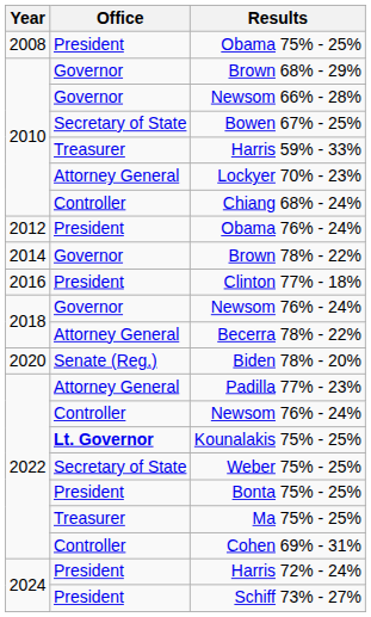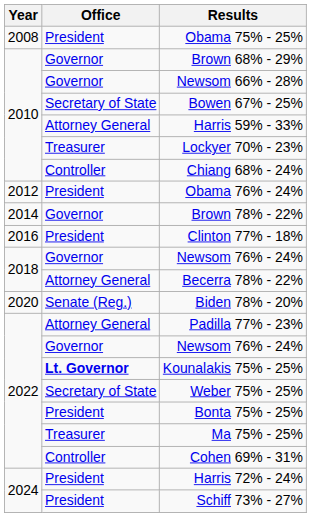 <table class=wikitable>
 <tr>
 <th>Year</th>
 <th>Office</th>
 <th>Results</th>
 </tr>
 <tr>
 <td>2008</td>
 <td><a href='#'>President</a></td>
 <td align="right" ><a href='#'>Obama</a> 75% - 25%</td>
 </tr>
 <tr>
 <td rowspan=6>2010</td>
 <td><a href='#'>Governor</a></td>
 <td align="right" ><a href='#'>Brown</a> 68% - 29%</td>
 </tr>
 <tr>
 <td><a href='#'>Governor</a></td>
 <td align="right" ><a href='#'>Newsom</a> 66% - 28%</td>
 </tr>
 <tr>
 <td><a href='#'>Secretary of State</a></td>
 <td align="right" ><a href='#'>Bowen</a> 67% - 25%</td>
 </tr>
 <tr>
-<td><a href='#'>Treasurer</a></td>
+<td><a href='#'>Attorney General</a></td>
 <td align="right" ><a href='#'>Harris</a> 59% - 33%</td>
 </tr>
 <tr>
-<td><a href='#'>Attorney General</a></td>
+<td><a href='#'>Treasurer</a></td>
 <td align="right" ><a href='#'>Lockyer</a> 70% - 23%</td>
 </tr>
 <tr>
 <td><a href='#'>Controller</a></td>
 <td align="right" ><a href='#'>Chiang</a> 68% - 24%</td>
 </tr>
 <tr>
 <td>2012</td>
 <td><a href='#'>President</a></td>
 <td align="right" ><a href='#'>Obama</a> 76% - 24%</td>
 </tr>
 <tr>
 <td>2014</td>
 <td><a href='#'>Governor</a></td>
 <td align="right" ><a href='#'>Brown</a> 78% - 22%</td>
 </tr>
 <tr>
 <td>2016</td>
 <td><a href='#'>President</a></td>
 <td align="right" ><a href='#'>Clinton</a> 77% - 18%</td>
 </tr>
 <tr>
 <td rowspan=2>2018</td>
 <td><a href='#'>Governor</a></td>
 <td align="right" ><a href='#'>Newsom</a> 76% - 24%</td>
 </tr>
 <tr>
 <td><a href='#'>Attorney General</a></td>
 <td align="right" ><a href='#'>Becerra</a> 78% - 22%</td>
 </tr>
 <tr>
 <td>2020</td>
 <td><a href='#'>Senate (Reg.)</a></td>
 <td align="right" ><a href='#'>Biden</a> 78% - 20%</td>
 </tr>
 <tr>
 <td rowspan=7>2022</td>
 <td><a href='#'>Attorney General</a></td>
 <td align="right" ><a href='#'>Padilla</a> 77% - 23%</td>
 </tr>
 <tr>
-<td><a href='#'>Controller</a></td>
+<td><a href='#'>Governor</a></td>
 <td align="right" ><a href='#'>Newsom</a> 76% - 24%</td>
 </tr>
 <tr>
 <td><strong><a href='#'>Lt. Governor</a></strong></td>
 <td align="right" ><a href='#'>Kounalakis</a> 75% - 25%</td>
 </tr>
 <tr>
 <td><a href='#'>Secretary of State</a></td>
 <td align="right" ><a href='#'>Weber</a> 75% - 25%</td>
 </tr>
 <tr>
 <td><a href='#'>President</a></td>
 <td align="right" ><a href='#'>Bonta</a> 75% - 25%</td>
 </tr>
 <tr>
 <td><a href='#'>Treasurer</a></td>
 <td align="right" ><a href='#'>Ma</a> 75% - 25%</td>
 </tr>
 <tr>
 <td><a href='#'>Controller</a></td>
 <td align="right" ><a href='#'>Cohen</a> 69% - 31%</td>
 </tr>
 <tr>
 <td rowspan=2>2024</td>
 <td><a href='#'>President</a></td>
 <td align="right" ><a href='#'>Harris</a> 72% - 24%</td>
 </tr>
 <tr>
 <td><a href='#'>President</a></td>
 <td align="right" ><a href='#'>Schiff</a> 73% - 27%</td>
 </tr>
 </table>
